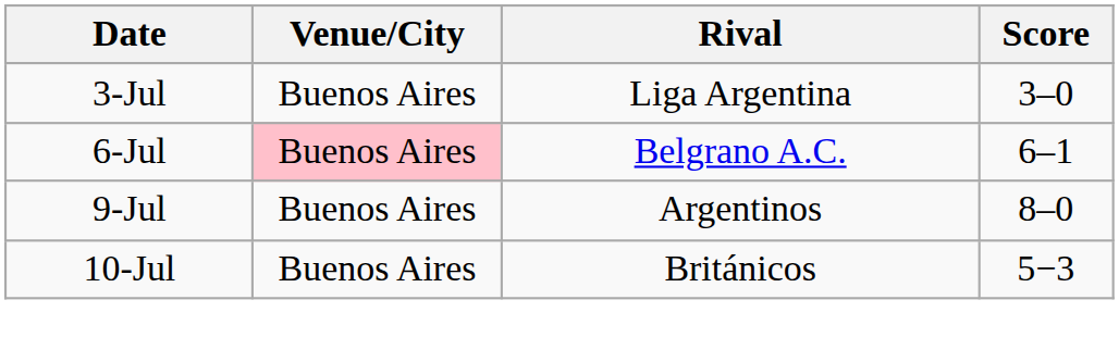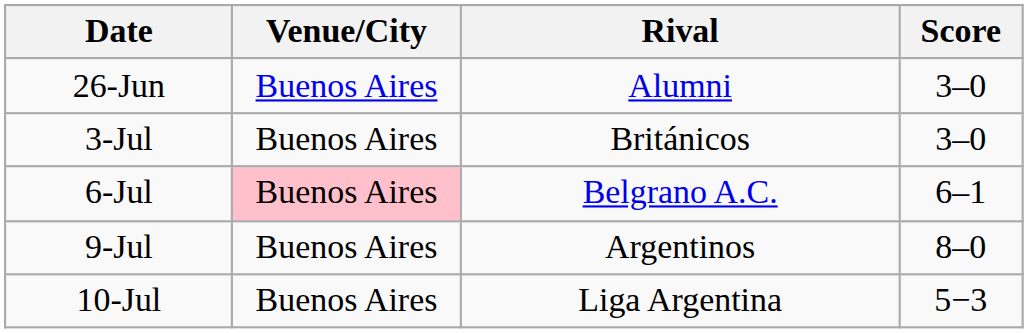 <table class="wikitable" style="text-align:center">
 <tr>
 <th width=100px>Date</th>
 <th width=100px>Venue/City</th>
 <th width=200px>Rival</th>
 <th width=50px>Score</th>
 </tr>
 <tr>
+<td>26-Jun</td>
+<td><a href='#'>Buenos Aires</a></td>
+<td><a href='#'>Alumni</a></td>
+<td>3–0</td>
+</tr>
+<tr>
 <td>3-Jul</td>
 <td>Buenos Aires</td>
-<td>Liga Argentina </td>
+<td>Británicos </td>
 <td>3–0</td>
 </tr>
 <tr>
 <td>6-Jul</td>
 <td style="background: pink;">Buenos Aires</td>
 <td><a href='#'>Belgrano A.C.</a></td>
 <td>6–1</td>
 </tr>
 <tr>
 <td>9-Jul</td>
 <td>Buenos Aires</td>
 <td>Argentinos </td>
 <td>8–0</td>
 </tr>
 <tr>
 <td>10-Jul</td>
 <td>Buenos Aires</td>
-<td>Británicos </td>
+<td>Liga Argentina </td>
 <td>5−3</td>
 </tr>
 </table>
